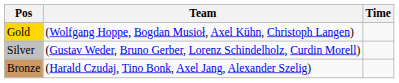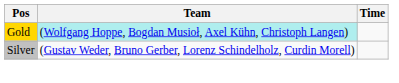 <table class="wikitable">
 <tr>
 <th>Pos</th>
 <th>Team</th>
 <th>Time</th>
 </tr>
 <tr>
 <td style="background:gold">Gold</td>
-<td> (<a href='#'>Wolfgang Hoppe</a>, <a href='#'>Bogdan Musioł</a>, <a href='#'>Axel Kühn</a>, <a href='#'>Christoph Langen</a>)</td>
+<td style="background: paleturquoise;"> (<a href='#'>Wolfgang Hoppe</a>, <a href='#'>Bogdan Musioł</a>, <a href='#'>Axel Kühn</a>, <a href='#'>Christoph Langen</a>)</td>
 <td></td>
 </tr>
 <tr>
 <td style="background:silver">Silver</td>
 <td> (<a href='#'>Gustav Weder</a>, <a href='#'>Bruno Gerber</a>, <a href='#'>Lorenz Schindelholz</a>, <a href='#'>Curdin Morell</a>)</td>
 <td></td>
 </tr>
-<tr>
-<td style="background:#cc9966">Bronze</td>
-<td> (<a href='#'>Harald Czudaj</a>, <a href='#'>Tino Bonk</a>, <a href='#'>Axel Jang</a>, <a href='#'>Alexander Szelig</a>)</td>
-<td></td>
-</tr>
 </table>
